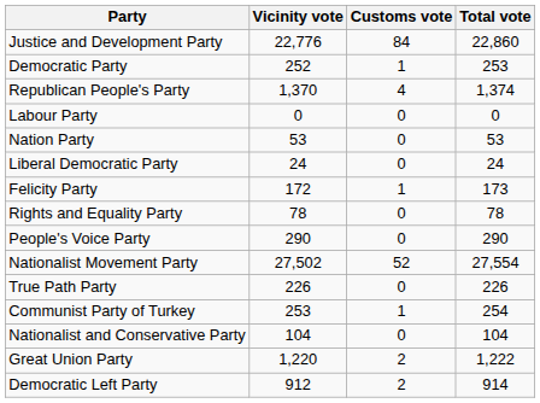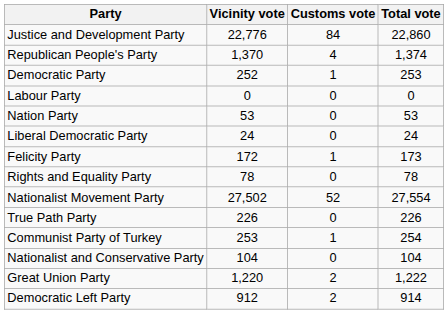 <table class="wikitable sortable">
 <tr>
 <th style="text-align:center;">Party</th>
 <th style="text-align:center;">Vicinity vote</th>
 <th style="text-align:center;">Customs vote</th>
 <th style="text-align:center;">Total vote</th>
 </tr>
 <tr>
 <td>Justice and Development Party</td>
 <td style="text-align:center;">22,776</td>
 <td style="text-align:center;">84</td>
 <td style="text-align:center;">22,860</td>
 </tr>
 <tr>
+<td>Republican People's Party</td>
+<td style="text-align:center;">1,370</td>
+<td style="text-align:center;">4</td>
+<td style="text-align:center;">1,374</td>
+</tr>
+<tr>
 <td>Democratic Party</td>
 <td style="text-align:center;">252</td>
 <td style="text-align:center;">1</td>
 <td style="text-align:center;">253</td>
-</tr>
-<tr>
-<td>Republican People's Party</td>
-<td style="text-align:center;">1,370</td>
-<td style="text-align:center;">4</td>
-<td style="text-align:center;">1,374</td>
 </tr>
 <tr>
 <td>Labour Party</td>
 <td style="text-align:center;">0</td>
 <td style="text-align:center;">0</td>
 <td style="text-align:center;">0</td>
 </tr>
 <tr>
 <td>Nation Party</td>
 <td style="text-align:center;">53</td>
 <td style="text-align:center;">0</td>
 <td style="text-align:center;">53</td>
 </tr>
 <tr>
 <td>Liberal Democratic Party</td>
 <td style="text-align:center;">24</td>
 <td style="text-align:center;">0</td>
 <td style="text-align:center;">24</td>
 </tr>
 <tr>
 <td>Felicity Party</td>
 <td style="text-align:center;">172</td>
 <td style="text-align:center;">1</td>
 <td style="text-align:center;">173</td>
 </tr>
 <tr>
 <td>Rights and Equality Party</td>
 <td style="text-align:center;">78</td>
 <td style="text-align:center;">0</td>
 <td style="text-align:center;">78</td>
-</tr>
-<tr>
-<td>People's Voice Party</td>
-<td style="text-align:center;">290</td>
-<td style="text-align:center;">0</td>
-<td style="text-align:center;">290</td>
 </tr>
 <tr>
 <td>Nationalist Movement Party</td>
 <td style="text-align:center;">27,502</td>
 <td style="text-align:center;">52</td>
 <td style="text-align:center;">27,554</td>
 </tr>
 <tr>
 <td>True Path Party</td>
 <td style="text-align:center;">226</td>
 <td style="text-align:center;">0</td>
 <td style="text-align:center;">226</td>
 </tr>
 <tr>
 <td>Communist Party of Turkey</td>
 <td style="text-align:center;">253</td>
 <td style="text-align:center;">1</td>
 <td style="text-align:center;">254</td>
 </tr>
 <tr>
 <td>Nationalist and Conservative Party</td>
 <td style="text-align:center;">104</td>
 <td style="text-align:center;">0</td>
 <td style="text-align:center;">104</td>
 </tr>
 <tr>
 <td>Great Union Party</td>
 <td style="text-align:center;">1,220</td>
 <td style="text-align:center;">2</td>
 <td style="text-align:center;">1,222</td>
 </tr>
 <tr>
 <td>Democratic Left Party</td>
 <td style="text-align:center;">912</td>
 <td style="text-align:center;">2</td>
 <td style="text-align:center;">914</td>
 </tr>
 </table>
